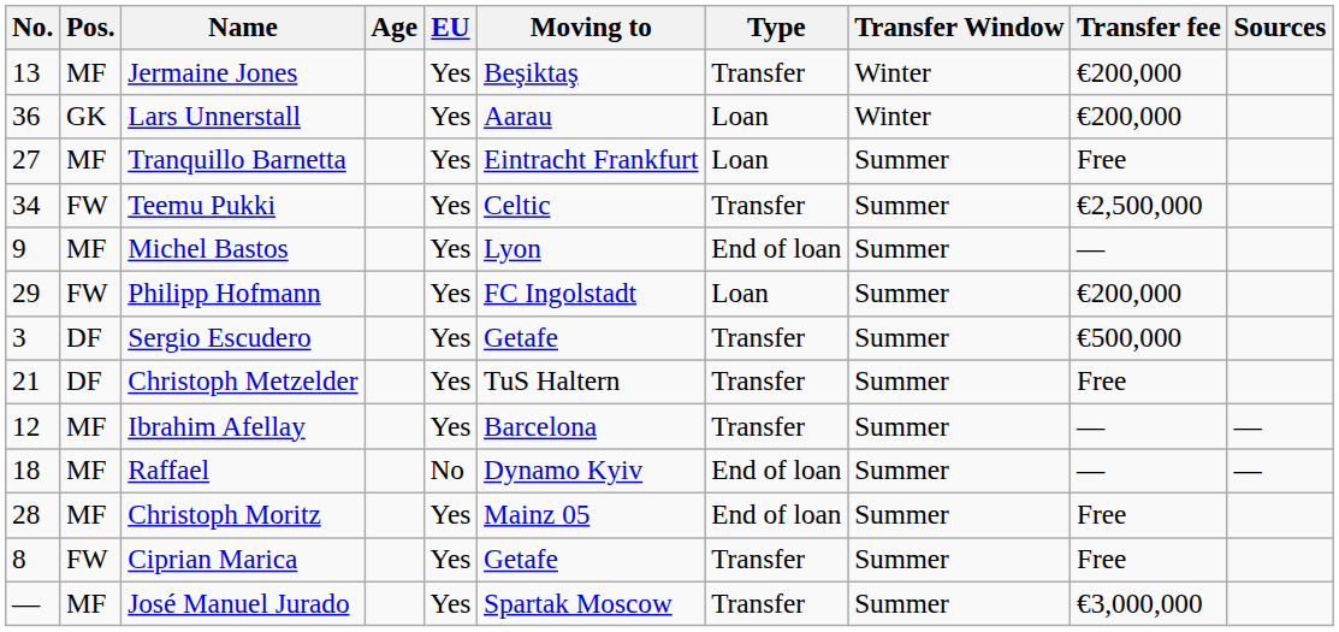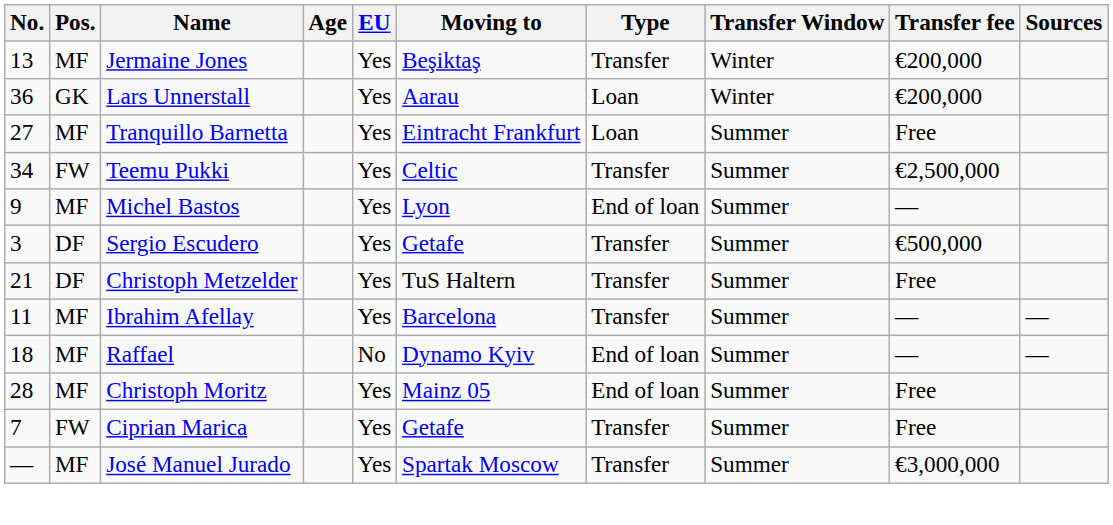 <table class="wikitable">
 <tr>
 <th>No.</th>
 <th>Pos.</th>
 <th>Name</th>
 <th>Age</th>
 <th><a href='#'>EU</a></th>
 <th>Moving to</th>
 <th>Type</th>
 <th>Transfer Window</th>
 <th>Transfer fee</th>
 <th>Sources</th>
 </tr>
 <tr>
 <td>13</td>
 <td>MF</td>
 <td><a href='#'>Jermaine Jones</a></td>
 <td></td>
 <td>Yes</td>
 <td><a href='#'>Beşiktaş</a></td>
 <td>Transfer</td>
 <td>Winter</td>
 <td>€200,000</td>
 <td></td>
 </tr>
 <tr>
 <td>36</td>
 <td>GK</td>
 <td><a href='#'>Lars Unnerstall</a></td>
 <td></td>
 <td>Yes</td>
 <td><a href='#'>Aarau</a></td>
 <td>Loan</td>
 <td>Winter</td>
 <td>€200,000</td>
 <td></td>
 </tr>
 <tr>
 <td>27</td>
 <td>MF</td>
 <td><a href='#'>Tranquillo Barnetta</a></td>
 <td></td>
 <td>Yes</td>
 <td><a href='#'>Eintracht Frankfurt</a></td>
 <td>Loan</td>
 <td>Summer</td>
 <td>Free</td>
 <td></td>
 </tr>
 <tr>
 <td>34</td>
 <td>FW</td>
 <td><a href='#'>Teemu Pukki</a></td>
 <td></td>
 <td>Yes</td>
 <td><a href='#'>Celtic</a></td>
 <td>Transfer</td>
 <td>Summer</td>
 <td>€2,500,000</td>
 <td></td>
 </tr>
 <tr>
 <td>9</td>
 <td>MF</td>
 <td><a href='#'>Michel Bastos</a></td>
 <td></td>
 <td>Yes</td>
 <td><a href='#'>Lyon</a></td>
 <td>End of loan</td>
 <td>Summer</td>
 <td>—</td>
 <td></td>
 </tr>
 <tr>
-<td>29</td>
-<td>FW</td>
-<td><a href='#'>Philipp Hofmann</a></td>
-<td></td>
-<td>Yes</td>
-<td><a href='#'>FC Ingolstadt</a></td>
-<td>Loan</td>
-<td>Summer</td>
-<td>€200,000</td>
-<td></td>
-</tr>
-<tr>
 <td>3</td>
 <td>DF</td>
 <td><a href='#'>Sergio Escudero</a></td>
 <td></td>
 <td>Yes</td>
 <td><a href='#'>Getafe</a></td>
 <td>Transfer</td>
 <td>Summer</td>
 <td>€500,000</td>
 <td></td>
 </tr>
 <tr>
 <td>21</td>
 <td>DF</td>
 <td><a href='#'>Christoph Metzelder</a></td>
 <td></td>
 <td>Yes</td>
 <td>TuS Haltern</td>
 <td>Transfer</td>
 <td>Summer</td>
 <td>Free</td>
 <td></td>
 </tr>
 <tr>
-<td>12</td>
+<td>11</td>
 <td>MF</td>
 <td><a href='#'>Ibrahim Afellay</a></td>
 <td></td>
 <td>Yes</td>
 <td><a href='#'>Barcelona</a></td>
 <td>Transfer</td>
 <td>Summer</td>
 <td>—</td>
 <td>—</td>
 </tr>
 <tr>
 <td>18</td>
 <td>MF</td>
 <td><a href='#'>Raffael</a></td>
 <td></td>
 <td>No</td>
 <td><a href='#'>Dynamo Kyiv</a></td>
 <td>End of loan</td>
 <td>Summer</td>
 <td>—</td>
 <td>—</td>
 </tr>
 <tr>
 <td>28</td>
 <td>MF</td>
 <td><a href='#'>Christoph Moritz</a></td>
 <td></td>
 <td>Yes</td>
 <td><a href='#'>Mainz 05</a></td>
 <td>End of loan</td>
 <td>Summer</td>
 <td>Free</td>
 <td></td>
 </tr>
 <tr>
-<td>8</td>
+<td>7</td>
 <td>FW</td>
 <td><a href='#'>Ciprian Marica</a></td>
 <td></td>
 <td>Yes</td>
 <td><a href='#'>Getafe</a></td>
 <td>Transfer</td>
 <td>Summer</td>
 <td>Free</td>
 <td></td>
 </tr>
 <tr>
 <td>—</td>
 <td>MF</td>
 <td><a href='#'>José Manuel Jurado</a></td>
 <td></td>
 <td>Yes</td>
 <td><a href='#'>Spartak Moscow</a></td>
 <td>Transfer</td>
 <td>Summer</td>
 <td>€3,000,000</td>
 <td></td>
 </tr>
 </table>
